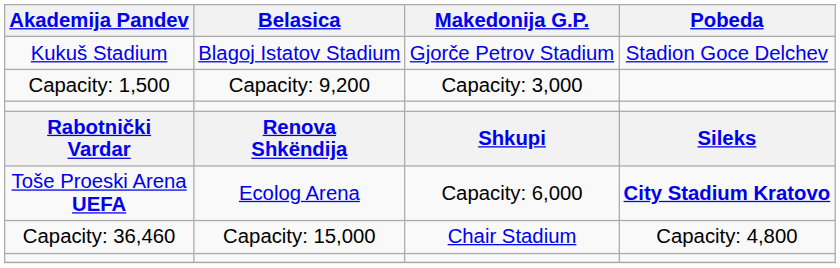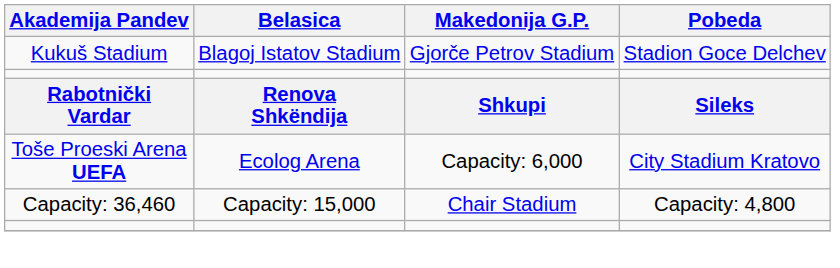 <table class="wikitable" style="text-align:center">
 <tr>
 <th><a href='#'>Akademija Pandev</a></th>
 <th><a href='#'>Belasica</a></th>
 <th><a href='#'>Makedonija G.P.</a></th>
 <th><a href='#'>Pobeda</a></th>
 </tr>
 <tr>
 <td><a href='#'>Kukuš Stadium</a></td>
 <td><a href='#'>Blagoj Istatov Stadium</a></td>
 <td><a href='#'>Gjorče Petrov Stadium</a></td>
 <td><a href='#'>Stadion Goce Delchev</a></td>
-</tr>
-<tr>
-<td>Capacity: 1,500</td>
-<td>Capacity: 9,200</td>
-<td>Capacity: 3,000</td>
-<td></td>
 </tr>
 <tr>
 <td></td>
 <td></td>
 <td></td>
 <td></td>
 </tr>
 <tr>
 <th><a href='#'>Rabotnički</a><br><a href='#'>Vardar</a></th>
 <th><a href='#'>Renova</a><br><a href='#'>Shkëndija</a></th>
 <th><a href='#'>Shkupi</a></th>
 <th><a href='#'>Sileks</a></th>
 </tr>
 <tr>
 <td><a href='#'>Toše Proeski Arena</a> <br><strong><a href='#'>UEFA</a></strong> </td>
 <td><a href='#'>Ecolog Arena</a></td>
 <td>Capacity: 6,000</td>
-<td><strong><a href='#'>City Stadium Kratovo</a></strong></td>
+<td><a href='#'>City Stadium Kratovo</a></td>
 </tr>
 <tr>
 <td>Capacity: 36,460</td>
 <td>Capacity: 15,000</td>
 <td><a href='#'>Chair Stadium</a></td>
 <td>Capacity: 4,800</td>
 </tr>
 <tr>
 <td></td>
 <td></td>
 <td></td>
 <td></td>
 </tr>
 <tr>
 </tr>
 </table>
